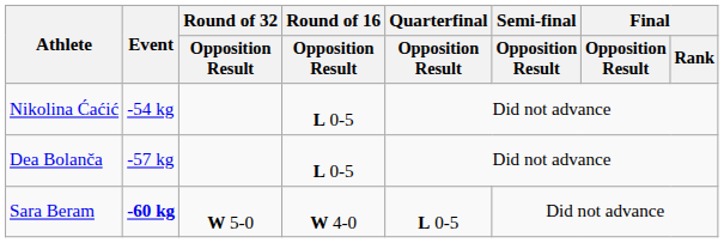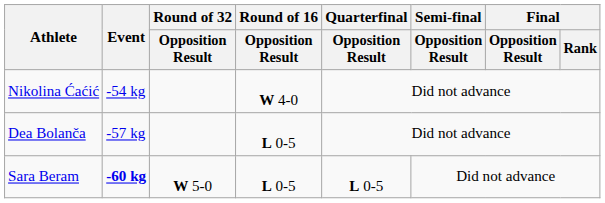 <table class=wikitable style=font-size:90%;text-align:center>
 <tr>
 <th rowspan=2>Athlete</th>
 <th rowspan=2>Event</th>
 <th>Round of 32</th>
 <th>Round of 16</th>
 <th>Quarterfinal</th>
 <th>Semi-final</th>
 <th colspan=2>Final</th>
 </tr>
 <tr style=font-size:95%>
 <th>Opposition<br>Result</th>
 <th>Opposition<br>Result</th>
 <th>Opposition<br>Result</th>
 <th>Opposition<br>Result</th>
 <th>Opposition<br>Result</th>
 <th>Rank</th>
 </tr>
 <tr>
 <td align=left><a href='#'>Nikolina Ćaćić</a></td>
 <td align=left><a href='#'>-54 kg</a></td>
 <td></td>
-<td><br><strong>L</strong> 0-5</td>
+<td><br><strong>W</strong> 4-0</td>
 <td colspan="4">Did not advance</td>
 </tr>
 <tr>
 <td align="left"><a href='#'>Dea Bolanča</a></td>
 <td align="left"><a href='#'>-57 kg</a></td>
 <td></td>
 <td><br><strong>L</strong> 0-5</td>
 <td colspan="4">Did not advance</td>
 </tr>
 <tr>
 <td align="left"><a href='#'>Sara Beram</a></td>
 <td align="left"><strong><a href='#'>-60 kg</a></strong></td>
 <td><br><strong>W</strong> 5-0</td>
-<td><br><strong>W</strong> 4-0</td>
+<td><br><strong>L</strong> 0-5</td>
 <td><br><strong>L</strong> 0-5</td>
 <td colspan="3">Did not advance</td>
 </tr>
 </table>
